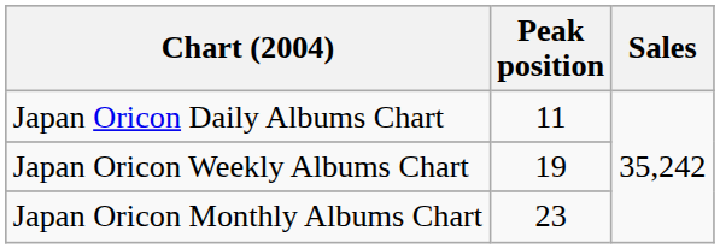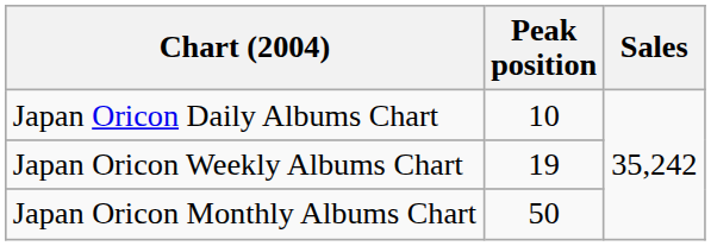 <table class="wikitable sortable">
 <tr>
 <th>Chart (2004)</th>
 <th>Peak<br>position</th>
 <th>Sales</th>
 </tr>
 <tr>
 <td>Japan <a href='#'>Oricon</a> Daily Albums Chart</td>
-<td align="center">11</td>
+<td align="center">10</td>
 <td rowspan="3" align="center">35,242</td>
 </tr>
 <tr>
 <td>Japan Oricon Weekly Albums Chart</td>
 <td align="center">19</td>
 </tr>
 <tr>
 <td>Japan Oricon Monthly Albums Chart</td>
-<td align="center">23</td>
+<td align="center">50</td>
 </tr>
 </table>
